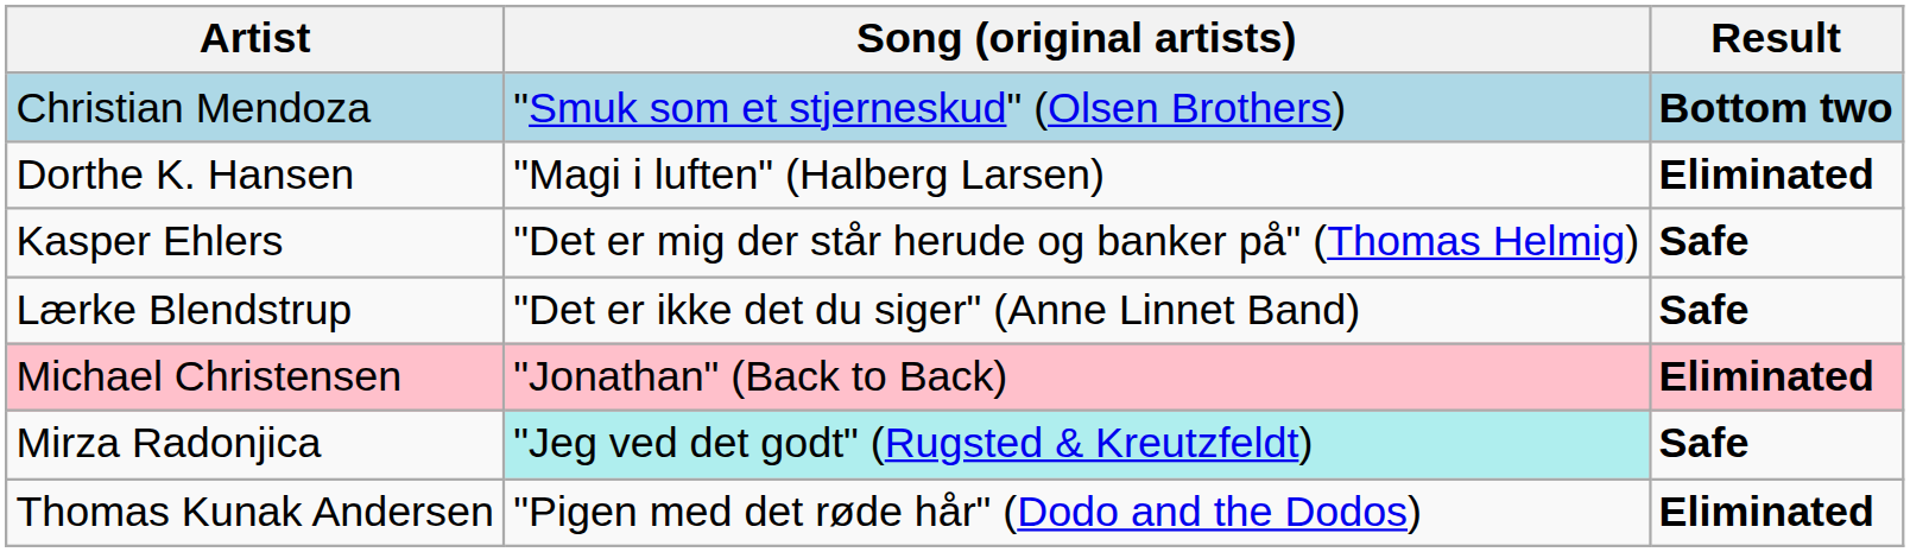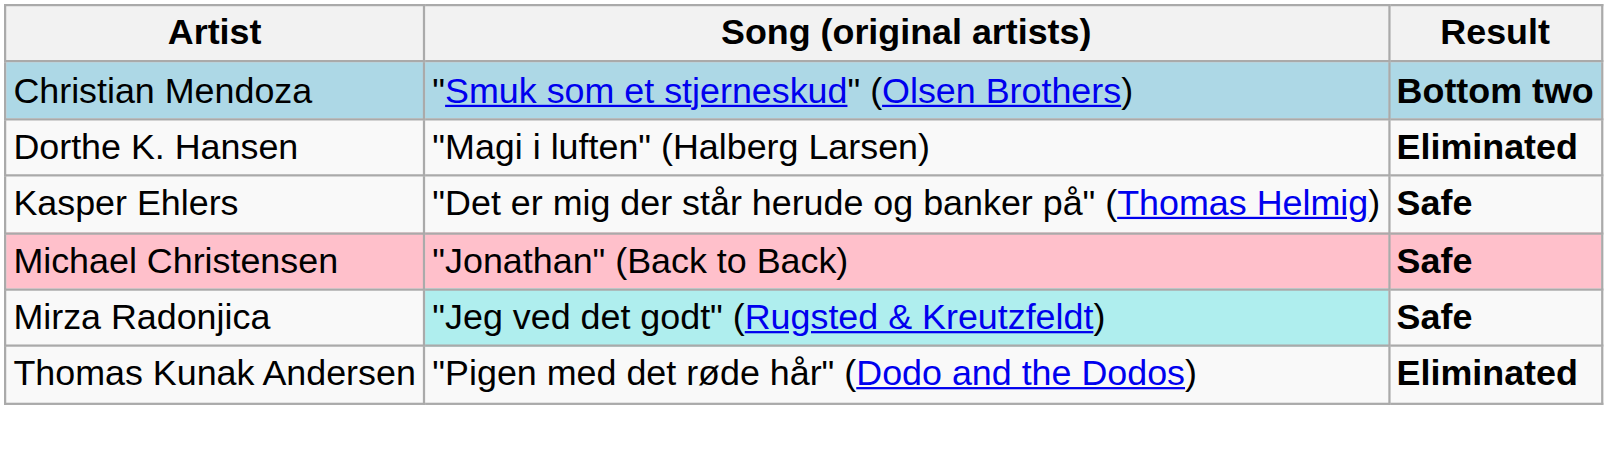 <table class=wikitable>
 <tr>
 <th>Artist</th>
 <th>Song (original artists)</th>
 <th>Result</th>
 </tr>
 <tr style="background:lightblue;">
 <td>Christian Mendoza</td>
 <td>"<a href='#'>Smuk som et stjerneskud</a>" (<a href='#'>Olsen Brothers</a>)</td>
 <td><strong>Bottom two</strong></td>
 </tr>
 <tr>
 <td>Dorthe K. Hansen</td>
 <td>"Magi i luften" (Halberg Larsen)</td>
 <td><strong>Eliminated</strong></td>
 </tr>
 <tr>
 <td>Kasper Ehlers</td>
 <td>"Det er mig der står herude og banker på" (<a href='#'>Thomas Helmig</a>)</td>
 <td><strong>Safe</strong></td>
 </tr>
-<tr>
-<td>Lærke Blendstrup</td>
-<td>"Det er ikke det du siger" (Anne Linnet Band)</td>
-<td><strong>Safe</strong></td>
-</tr>
 <tr style="background:pink;">
 <td>Michael Christensen</td>
 <td>"Jonathan" (Back to Back)</td>
-<td><strong>Eliminated</strong></td>
+<td><strong>Safe</strong></td>
 </tr>
 <tr>
 <td>Mirza Radonjica</td>
 <td style="background: paleturquoise;">"Jeg ved det godt" (<a href='#'>Rugsted & Kreutzfeldt</a>)</td>
 <td><strong>Safe</strong></td>
 </tr>
 <tr>
 <td>Thomas Kunak Andersen</td>
 <td>"Pigen med det røde hår" (<a href='#'>Dodo and the Dodos</a>)</td>
 <td><strong>Eliminated</strong></td>
 </tr>
 </table>
